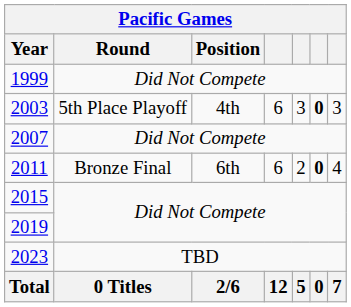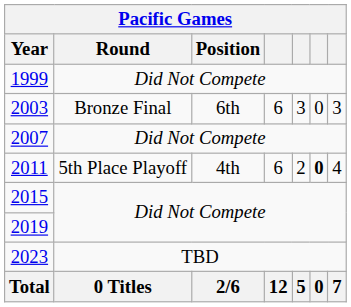 <table class="wikitable" style="text-align: center;">
 <tr>
 <th colspan="7"><a href='#'>Pacific Games</a></th>
 </tr>
 <tr>
 <th>Year</th>
 <th>Round</th>
 <th>Position</th>
 <th></th>
 <th></th>
 <th></th>
 <th></th>
 </tr>
 <tr>
 <td> <a href='#'>1999</a></td>
 <td colspan="6"><em>Did Not Compete</em></td>
 </tr>
 <tr>
 <td> <a href='#'>2003</a></td>
-<td>5th Place Playoff</td>
-<td>4th</td>
+<td>Bronze Final</td>
+<td>6th</td>
 <td>6</td>
 <td>3</td>
-<td><strong>0</strong></td>
+<td>0</td>
 <td>3</td>
 </tr>
 <tr>
 <td> <a href='#'>2007</a></td>
 <td colspan="6"><em>Did Not Compete</em></td>
 </tr>
 <tr>
 <td> <a href='#'>2011</a></td>
-<td>Bronze Final</td>
-<td>6th</td>
+<td>5th Place Playoff</td>
+<td>4th</td>
 <td>6</td>
 <td>2</td>
 <td><strong>0</strong></td>
 <td>4</td>
 </tr>
 <tr>
 <td> <a href='#'>2015</a></td>
 <td colspan="6" rowspan="2"><em>Did Not Compete</em></td>
 </tr>
 <tr>
 <td> <a href='#'>2019</a></td>
 </tr>
 <tr>
 <td> <a href='#'>2023</a></td>
 <td colspan="6">TBD</td>
 </tr>
 <tr>
 <th>Total</th>
 <th>0 Titles</th>
 <th>2/6</th>
 <th>12</th>
 <th>5</th>
 <th>0</th>
 <th>7</th>
 </tr>
 </table>
